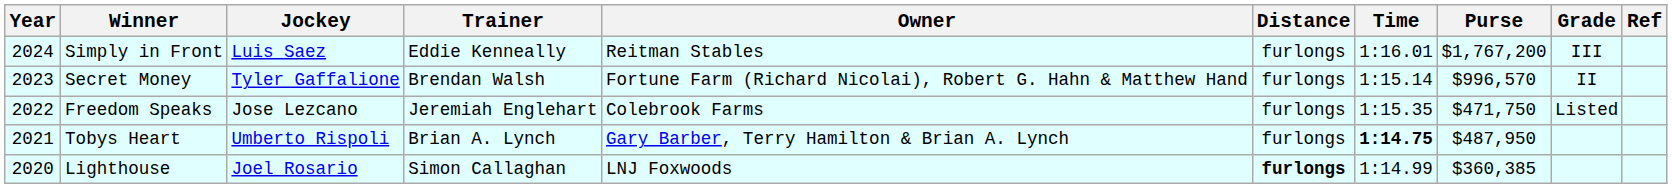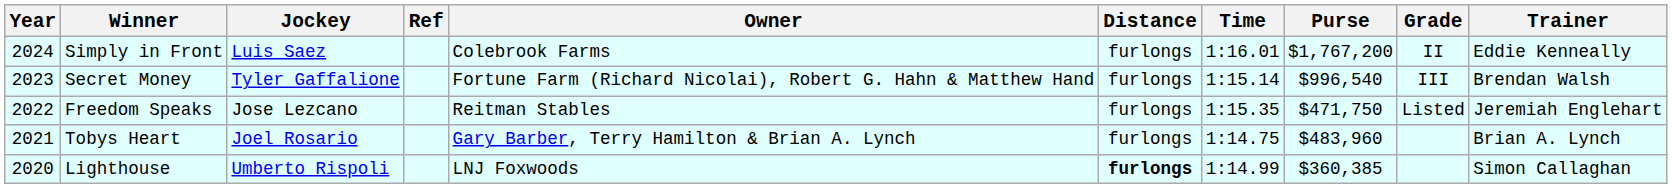 <table class="wikitable sortable">
 <tr>
 <th>Year</th>
 <th>Winner</th>
 <th>Jockey</th>
-<th>Trainer</th>
+<th>Ref</th>
 <th>Owner</th>
 <th>Distance</th>
 <th>Time</th>
 <th>Purse</th>
 <th>Grade</th>
-<th>Ref</th>
+<th>Trainer</th>
 </tr>
 <tr style="font-size:90%; background-color:lightcyan">
 <td align=center>2024</td>
 <td>Simply in Front</td>
 <td><a href='#'>Luis Saez</a></td>
-<td>Eddie Kenneally</td>
-<td>Reitman Stables</td>
+<td></td>
+<td>Colebrook Farms</td>
 <td align=center> furlongs</td>
 <td align=center>1:16.01</td>
 <td align=center>$1,767,200</td>
-<td align=center>III</td>
-<td></td>
+<td align=center>II</td>
+<td>Eddie Kenneally</td>
 </tr>
 <tr style="font-size:90%; background-color:lightcyan">
 <td align=center>2023</td>
 <td>Secret Money</td>
 <td><a href='#'>Tyler Gaffalione</a></td>
-<td>Brendan Walsh</td>
+<td></td>
 <td>Fortune Farm (Richard Nicolai), Robert G. Hahn & Matthew Hand</td>
 <td align=center> furlongs</td>
 <td align=center>1:15.14</td>
-<td align=center>$996,570</td>
-<td align=center>II</td>
-<td></td>
+<td align=center>$996,540</td>
+<td align=center>III</td>
+<td>Brendan Walsh</td>
 </tr>
 <tr style="font-size:90%; background-color:lightcyan">
 <td align=center>2022</td>
 <td>Freedom Speaks</td>
 <td>Jose Lezcano</td>
-<td>Jeremiah Englehart</td>
-<td>Colebrook Farms</td>
+<td></td>
+<td>Reitman Stables</td>
 <td align=center> furlongs</td>
 <td align=center>1:15.35</td>
 <td align=center>$471,750</td>
 <td align=center>Listed</td>
-<td></td>
+<td>Jeremiah Englehart</td>
 </tr>
 <tr style="font-size:90%; background-color:lightcyan">
 <td align=center>2021</td>
 <td>Tobys Heart</td>
-<td><a href='#'>Umberto Rispoli</a></td>
-<td>Brian A. Lynch</td>
+<td><a href='#'>Joel Rosario</a></td>
+<td></td>
 <td><a href='#'>Gary Barber</a>, Terry Hamilton & Brian A. Lynch</td>
 <td align=center> furlongs</td>
-<td align=center><strong>1:14.75</strong></td>
-<td align=center>$487,950</td>
+<td align=center>1:14.75</td>
+<td align=center>$483,960</td>
 <td align=center></td>
-<td></td>
+<td>Brian A. Lynch</td>
 </tr>
 <tr style="font-size:90%; background-color:lightcyan">
 <td align=center>2020</td>
 <td>Lighthouse</td>
-<td><a href='#'>Joel Rosario</a></td>
-<td>Simon Callaghan</td>
+<td><a href='#'>Umberto Rispoli</a></td>
+<td></td>
 <td>LNJ Foxwoods</td>
 <td align=center><strong> furlongs</strong></td>
 <td align=center>1:14.99</td>
 <td align=center>$360,385</td>
 <td align=center></td>
-<td></td>
+<td>Simon Callaghan</td>
 </tr>
 </table>
